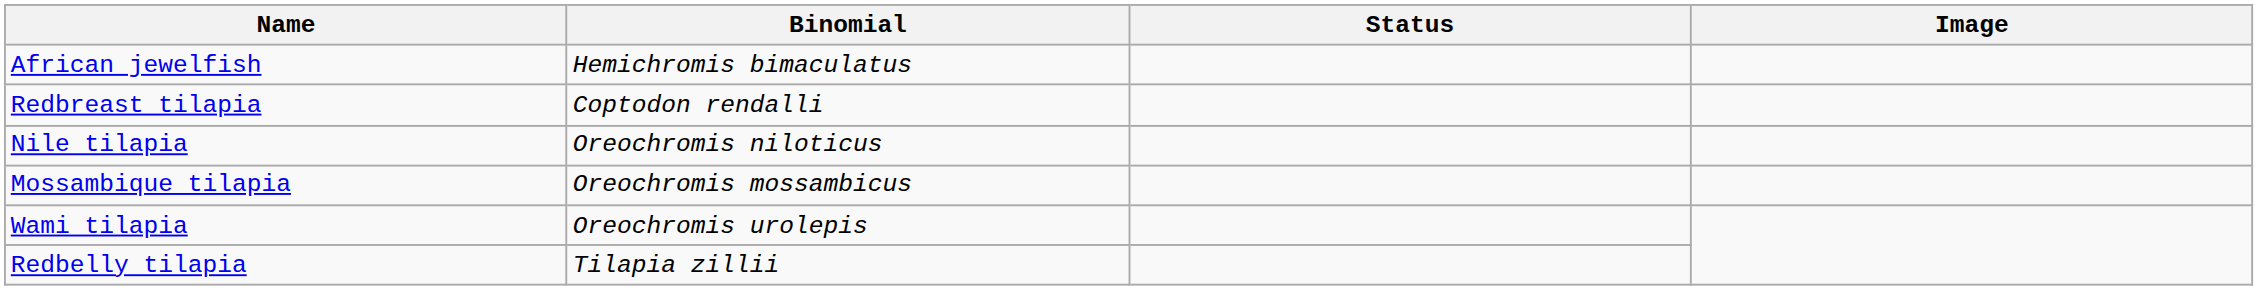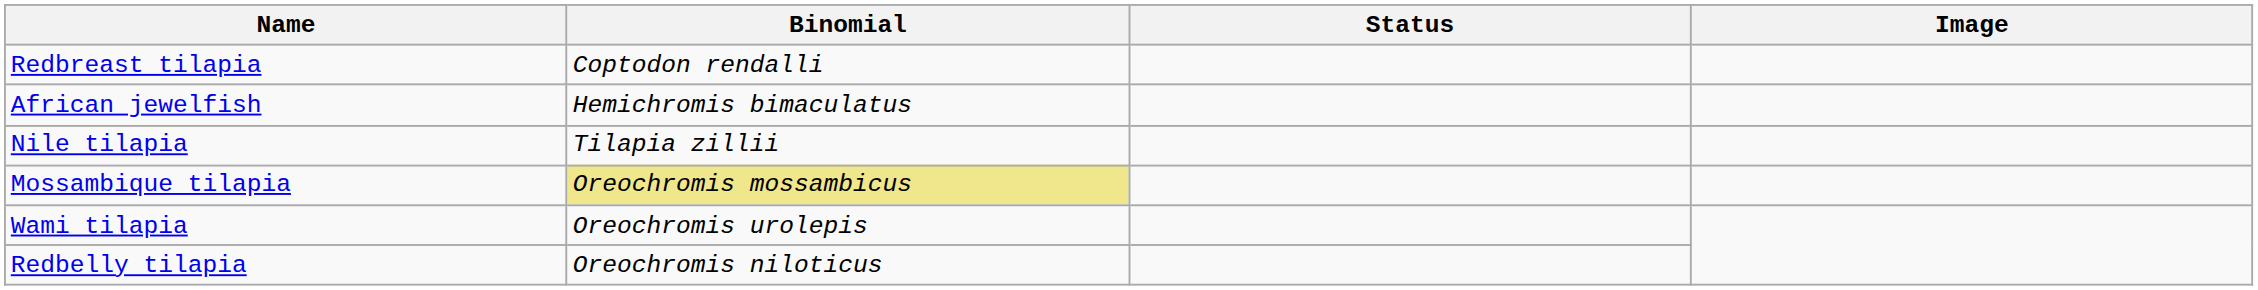 <table width=60% class="wikitable">
 <tr>
 <th width=20%>Name</th>
 <th width=20%>Binomial</th>
 <th width=20%>Status</th>
 <th width=20%>Image</th>
 </tr>
 <tr>
+<td><a href='#'>Redbreast tilapia</a></td>
+<td><em>Coptodon rendalli</em></td>
+<td></td>
+<td></td>
+</tr>
+<tr>
 <td><a href='#'>African jewelfish</a></td>
 <td><em>Hemichromis bimaculatus</em></td>
 <td></td>
 <td></td>
 </tr>
 <tr>
-<td><a href='#'>Redbreast tilapia</a></td>
-<td><em>Coptodon rendalli</em></td>
-<td></td>
-<td></td>
-</tr>
-<tr>
 <td><a href='#'>Nile tilapia</a></td>
-<td><em>Oreochromis niloticus</em></td>
+<td><em>Tilapia zillii</em></td>
 <td></td>
 <td></td>
 </tr>
 <tr>
 <td><a href='#'>Mossambique tilapia</a></td>
-<td><em>Oreochromis mossambicus</em></td>
+<td style="background: khaki;"><em>Oreochromis mossambicus</em></td>
 <td></td>
 <td></td>
 </tr>
 <tr>
 <td><a href='#'>Wami tilapia</a></td>
 <td><em>Oreochromis urolepis</em></td>
 <td></td>
 </tr>
 <tr>
 <td><a href='#'>Redbelly tilapia</a></td>
-<td><em>Tilapia zillii</em></td>
+<td><em>Oreochromis niloticus</em></td>
 <td></td>
 </tr>
 </table>
